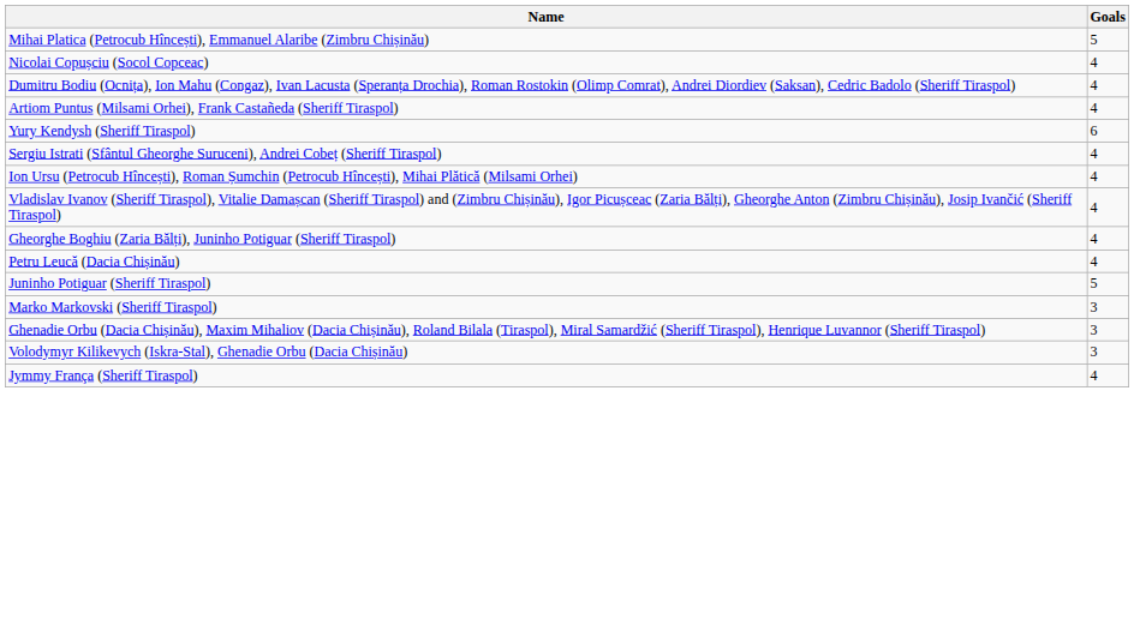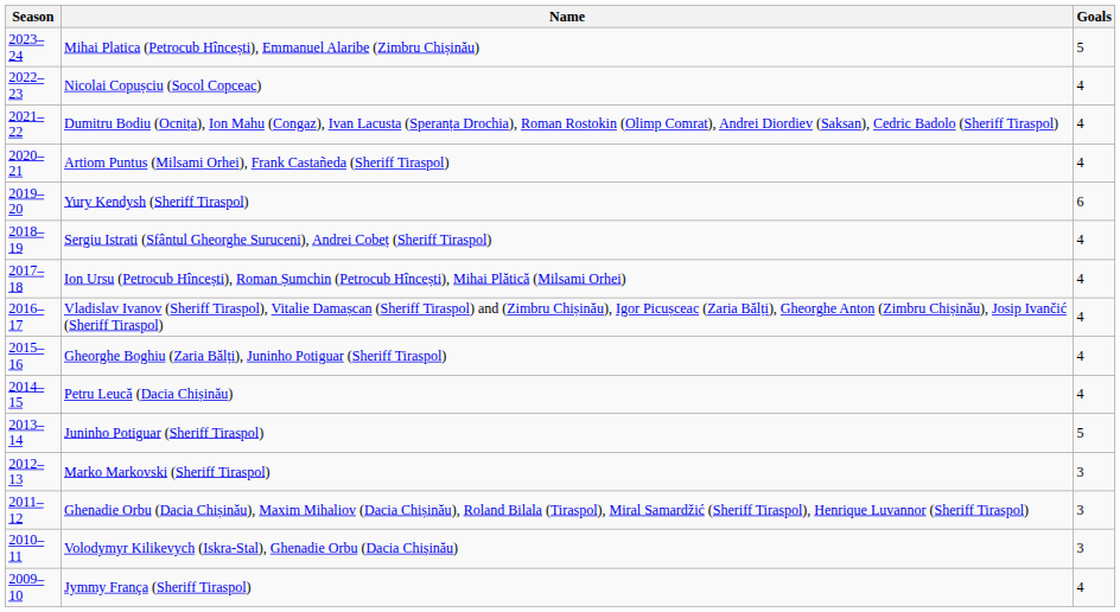 <table class="wikitable">
 <tr>
+<th>Season</th>
 <th>Name</th>
 <th>Goals</th>
 </tr>
 <tr>
+<td><a href='#'>2023–24</a></td>
 <td> <a href='#'>Mihai Platica</a> (<a href='#'>Petrocub Hîncești</a>),  <a href='#'>Emmanuel Alaribe</a> (<a href='#'>Zimbru Chișinău</a>)</td>
 <td>5</td>
 </tr>
 <tr>
+<td><a href='#'>2022–23</a></td>
 <td> <a href='#'>Nicolai Copușciu</a> (<a href='#'>Socol Copceac</a>)</td>
 <td>4</td>
 </tr>
 <tr>
+<td><a href='#'>2021–22</a></td>
 <td> <a href='#'>Dumitru Bodiu</a> (<a href='#'>Ocnița</a>),  <a href='#'>Ion Mahu</a> (<a href='#'>Congaz</a>),  <a href='#'>Ivan Lacusta</a> (<a href='#'>Speranța Drochia</a>),  <a href='#'>Roman Rostokin</a> (<a href='#'>Olimp Comrat</a>),  <a href='#'>Andrei Diordiev</a> (<a href='#'>Saksan</a>),  <a href='#'>Cedric Badolo</a> (<a href='#'>Sheriff Tiraspol</a>)</td>
 <td>4</td>
 </tr>
 <tr>
+<td><a href='#'>2020–21</a></td>
 <td> <a href='#'>Artiom Puntus</a> (<a href='#'>Milsami Orhei</a>),  <a href='#'>Frank Castañeda</a> (<a href='#'>Sheriff Tiraspol</a>)</td>
 <td>4</td>
 </tr>
 <tr>
+<td><a href='#'>2019–20</a></td>
 <td> <a href='#'>Yury Kendysh</a> (<a href='#'>Sheriff Tiraspol</a>)</td>
 <td>6</td>
 </tr>
 <tr>
+<td><a href='#'>2018–19</a></td>
 <td> <a href='#'>Sergiu Istrati</a> (<a href='#'>Sfântul Gheorghe Suruceni</a>),  <a href='#'>Andrei Cobeț</a> (<a href='#'>Sheriff Tiraspol</a>)</td>
 <td>4</td>
 </tr>
 <tr>
+<td><a href='#'>2017–18</a></td>
 <td> <a href='#'>Ion Ursu</a> (<a href='#'>Petrocub Hîncești</a>),  <a href='#'>Roman Șumchin</a> (<a href='#'>Petrocub Hîncești</a>),  <a href='#'>Mihai Plătică</a> (<a href='#'>Milsami Orhei</a>)</td>
 <td>4</td>
 </tr>
 <tr>
+<td><a href='#'>2016–17</a></td>
 <td> <a href='#'>Vladislav Ivanov</a> (<a href='#'>Sheriff Tiraspol</a>),  <a href='#'>Vitalie Damașcan</a> (<a href='#'>Sheriff Tiraspol</a>) and (<a href='#'>Zimbru Chișinău</a>),  <a href='#'>Igor Picușceac</a> (<a href='#'>Zaria Bălți</a>),  <a href='#'>Gheorghe Anton</a> (<a href='#'>Zimbru Chișinău</a>),  <a href='#'>Josip Ivančić</a> (<a href='#'>Sheriff Tiraspol</a>)</td>
 <td>4</td>
 </tr>
 <tr>
+<td><a href='#'>2015–16</a></td>
 <td> <a href='#'>Gheorghe Boghiu</a> (<a href='#'>Zaria Bălți</a>),  <a href='#'>Juninho Potiguar</a> (<a href='#'>Sheriff Tiraspol</a>)</td>
 <td>4</td>
 </tr>
 <tr>
+<td><a href='#'>2014–15</a></td>
 <td> <a href='#'>Petru Leucă</a> (<a href='#'>Dacia Chișinău</a>)</td>
 <td>4</td>
 </tr>
 <tr>
+<td><a href='#'>2013–14</a></td>
 <td> <a href='#'>Juninho Potiguar</a> (<a href='#'>Sheriff Tiraspol</a>)</td>
 <td>5</td>
 </tr>
 <tr>
+<td><a href='#'>2012–13</a></td>
 <td> <a href='#'>Marko Markovski</a> (<a href='#'>Sheriff Tiraspol</a>)</td>
 <td>3</td>
 </tr>
 <tr>
+<td><a href='#'>2011–12</a></td>
 <td> <a href='#'>Ghenadie Orbu</a> (<a href='#'>Dacia Chișinău</a>),  <a href='#'>Maxim Mihaliov</a> (<a href='#'>Dacia Chișinău</a>),  <a href='#'>Roland Bilala</a> (<a href='#'>Tiraspol</a>),  <a href='#'>Miral Samardžić</a> (<a href='#'>Sheriff Tiraspol</a>),  <a href='#'>Henrique Luvannor</a> (<a href='#'>Sheriff Tiraspol</a>)</td>
 <td>3</td>
 </tr>
 <tr>
+<td><a href='#'>2010–11</a></td>
 <td> <a href='#'>Volodymyr Kilikevych</a> (<a href='#'>Iskra-Stal</a>),  <a href='#'>Ghenadie Orbu</a> (<a href='#'>Dacia Chișinău</a>)</td>
 <td>3</td>
 </tr>
 <tr>
+<td><a href='#'>2009–10</a></td>
 <td> <a href='#'>Jymmy França</a> (<a href='#'>Sheriff Tiraspol</a>)</td>
 <td>4</td>
 </tr>
 </table>
